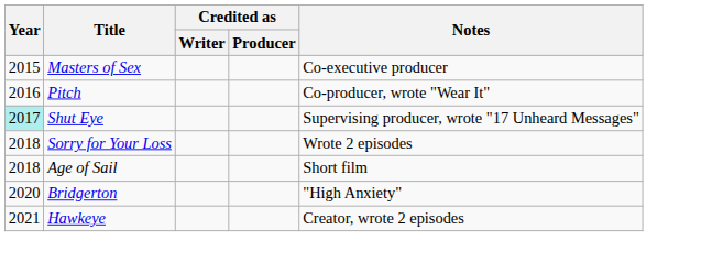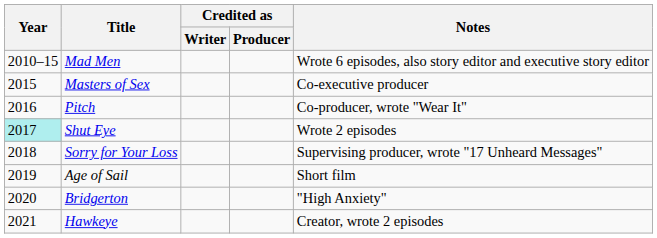 <table class="wikitable plainrowheaders">
 <tr style="background:#ccc; text-align:center; ">
 <th rowspan="2">Year</th>
 <th rowspan="2">Title</th>
 <th colspan="2">Credited as</th>
 <th rowspan="2">Notes</th>
 </tr>
 <tr>
 <th>Writer</th>
 <th>Producer</th>
+</tr>
+<tr>
+<td>2010–15</td>
+<td><em><a href='#'>Mad Men</a></em></td>
+<td></td>
+<td></td>
+<td>Wrote 6 episodes, also story editor and executive story editor</td>
 </tr>
 <tr>
 <td>2015</td>
 <td><em><a href='#'>Masters of Sex</a></em></td>
 <td></td>
 <td></td>
 <td>Co-executive producer</td>
 </tr>
 <tr>
 <td>2016</td>
 <td><em><a href='#'>Pitch</a></em></td>
 <td></td>
 <td></td>
 <td>Co-producer, wrote "Wear It"</td>
 </tr>
 <tr>
 <td style="background: paleturquoise;">2017</td>
 <td><em><a href='#'>Shut Eye</a></em></td>
 <td></td>
 <td></td>
-<td>Supervising producer, wrote "17 Unheard Messages"</td>
+<td>Wrote 2 episodes</td>
 </tr>
 <tr>
 <td>2018</td>
 <td><em><a href='#'>Sorry for Your Loss</a></em></td>
 <td></td>
 <td></td>
-<td>Wrote 2 episodes</td>
+<td>Supervising producer, wrote "17 Unheard Messages"</td>
 </tr>
 <tr>
-<td>2018</td>
+<td>2019</td>
 <td><em>Age of Sail</em></td>
 <td></td>
 <td></td>
 <td>Short film</td>
 </tr>
 <tr>
 <td>2020</td>
 <td><em><a href='#'>Bridgerton</a></em></td>
 <td></td>
 <td></td>
 <td>"High Anxiety"</td>
 </tr>
 <tr>
 <td>2021</td>
 <td><em><a href='#'>Hawkeye</a></em></td>
 <td></td>
 <td></td>
 <td>Creator, wrote 2 episodes</td>
 </tr>
 </table>
